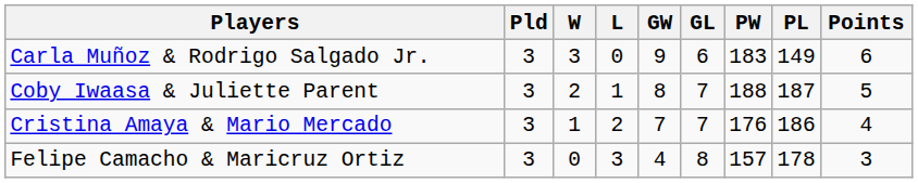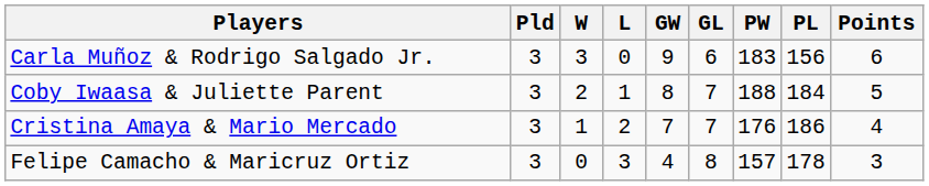 <table class=wikitable style="text-align:center">
 <tr>
 <th width=300>Players</th>
 <th width=20>Pld</th>
 <th width=20>W</th>
 <th width=20>L</th>
 <th width=20>GW</th>
 <th width=20>GL</th>
 <th width=20>PW</th>
 <th width=20>PL</th>
 <th width=50>Points</th>
 </tr>
 <tr>
 <td align=left> <a href='#'>Carla Muñoz</a> & Rodrigo Salgado Jr.</td>
 <td>3</td>
 <td>3</td>
 <td>0</td>
 <td>9</td>
 <td>6</td>
 <td>183</td>
-<td>149</td>
+<td>156</td>
 <td>6</td>
 </tr>
 <tr>
 <td align=left> <a href='#'>Coby Iwaasa</a> & Juliette Parent</td>
 <td>3</td>
 <td>2</td>
 <td>1</td>
 <td>8</td>
 <td>7</td>
 <td>188</td>
-<td>187</td>
+<td>184</td>
 <td>5</td>
 </tr>
 <tr>
 <td align=left> <a href='#'>Cristina Amaya</a> & <a href='#'>Mario Mercado</a></td>
 <td>3</td>
 <td>1</td>
 <td>2</td>
 <td>7</td>
 <td>7</td>
 <td>176</td>
 <td>186</td>
 <td>4</td>
 </tr>
 <tr>
 <td align="left"> Felipe Camacho & Maricruz Ortiz</td>
 <td>3</td>
 <td>0</td>
 <td>3</td>
 <td>4</td>
 <td>8</td>
 <td>157</td>
 <td>178</td>
 <td>3</td>
 </tr>
 </table>
